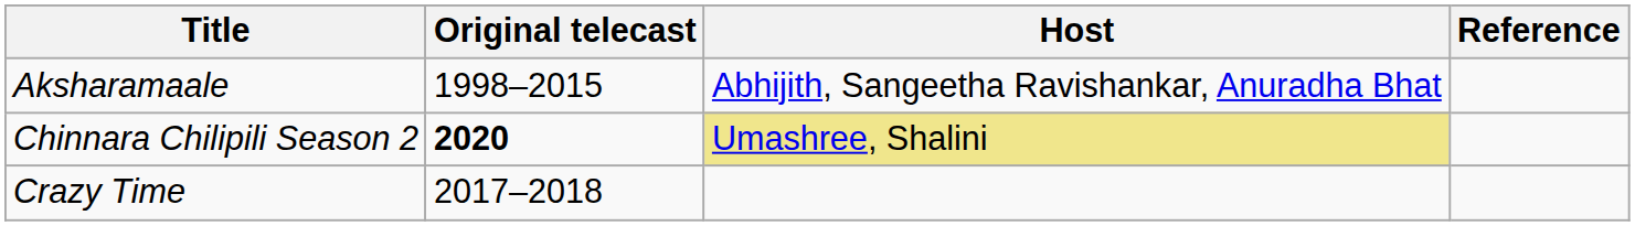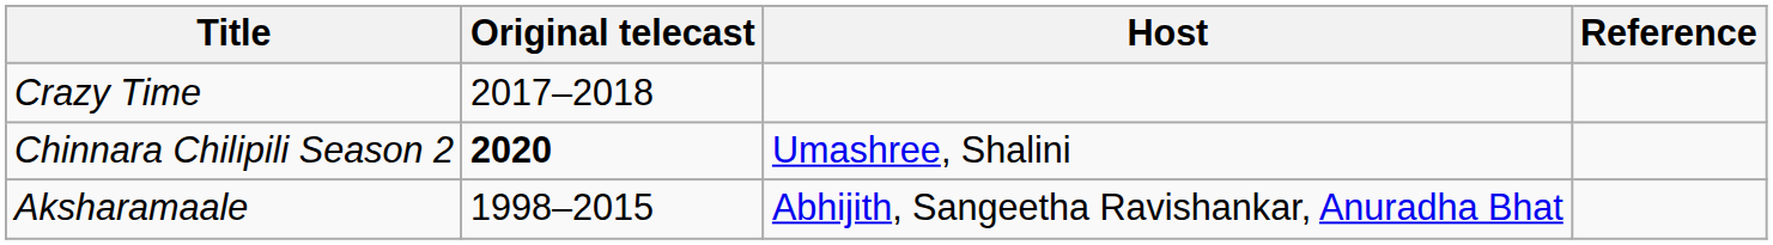 <table class="wikitable sortable">
 <tr>
 <th>Title</th>
 <th>Original telecast</th>
 <th>Host</th>
 <th>Reference</th>
 </tr>
 <tr>
+<td><em>Crazy Time</em></td>
+<td>2017–2018</td>
+<td></td>
+<td></td>
+</tr>
+<tr>
+<td><em>Chinnara Chilipili Season 2</em></td>
+<td><strong>2020</strong></td>
+<td><a href='#'>Umashree</a>, Shalini</td>
+<td></td>
+</tr>
+<tr>
 <td><em>Aksharamaale</em></td>
 <td>1998–2015</td>
 <td><a href='#'>Abhijith</a>, Sangeetha Ravishankar, <a href='#'>Anuradha Bhat</a></td>
 <td></td>
 </tr>
-<tr>
-<td><em>Chinnara Chilipili Season 2</em></td>
-<td><strong>2020</strong></td>
-<td style="background: khaki;"><a href='#'>Umashree</a>, Shalini</td>
-<td></td>
-</tr>
-<tr>
-<td><em>Crazy Time</em></td>
-<td>2017–2018</td>
-<td></td>
-<td></td>
-</tr>
 </table>
